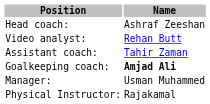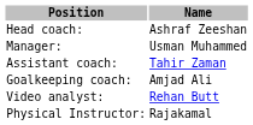 <table class="toccolours">
 <tr>
 <th style="background:silver;">Position</th>
 <th style="background:silver;">Name</th>
 </tr>
 <tr>
 <td>Head coach:</td>
 <td> Ashraf Zeeshan</td>
 </tr>
 <tr>
-<td>Video analyst:</td>
-<td> <a href='#'>Rehan Butt</a></td>
+<td>Manager:</td>
+<td> Usman Muhammed</td>
 </tr>
 <tr>
 <td>Assistant coach:</td>
 <td> <a href='#'>Tahir Zaman</a></td>
 </tr>
 <tr>
 <td>Goalkeeping coach:</td>
-<td><strong> Amjad Ali</strong></td>
+<td> Amjad Ali</td>
 </tr>
 <tr>
-<td>Manager:</td>
-<td> Usman Muhammed</td>
+<td>Video analyst:</td>
+<td> <a href='#'>Rehan Butt</a></td>
 </tr>
 <tr>
 <td>Physical Instructor:</td>
 <td> Rajakamal</td>
 </tr>
 </table>
